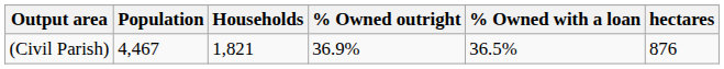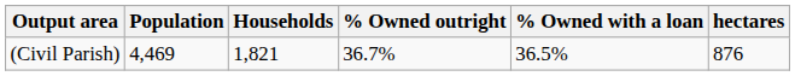 <table class="wikitable">
 <tr>
 </tr>
 <tr>
 <th>Output area</th>
 <th>Population</th>
 <th>Households</th>
 <th>% Owned outright</th>
 <th>% Owned with a loan</th>
 <th>hectares</th>
 </tr>
 <tr>
 <td>(Civil Parish)</td>
-<td>4,467</td>
+<td>4,469</td>
 <td>1,821</td>
-<td>36.9%</td>
+<td>36.7%</td>
 <td>36.5%</td>
 <td>876</td>
 </tr>
 </table>
